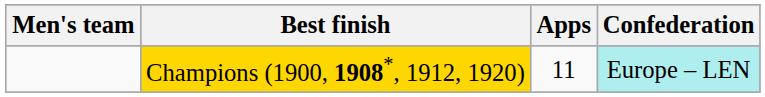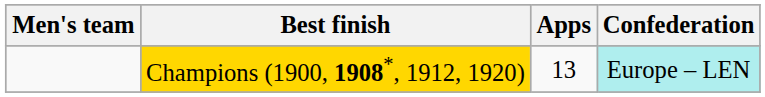 <table class="wikitable" style="text-align: center; font-size: 90%; margin-left: 1em;">
 <tr>
 <th>Men's team</th>
 <th>Best finish</th>
 <th>Apps</th>
 <th>Confederation</th>
 </tr>
 <tr>
 <td style="text-align: left;"></td>
 <td style="background-color: gold; text-align: left;">Champions (1900, <strong>1908</strong><sup>*</sup>, 1912, 1920)</td>
-<td>11</td>
+<td>13</td>
 <td style="background: paleturquoise;">Europe – LEN</td>
 </tr>
 </table>
